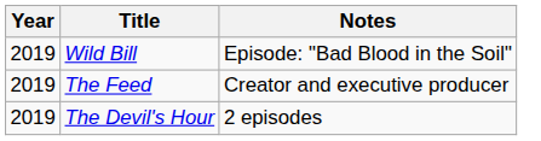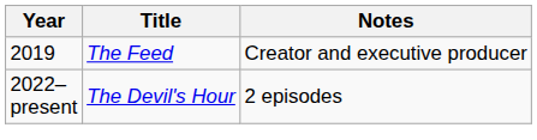 <table class="wikitable">
 <tr>
 <th style="width:33px;">Year</th>
 <th>Title</th>
 <th>Notes</th>
 </tr>
 <tr>
 <td>2019</td>
-<td><em><a href='#'>Wild Bill</a></em></td>
-<td>Episode: "Bad Blood in the Soil"</td>
-</tr>
-<tr>
-<td>2019</td>
 <td><em><a href='#'>The Feed</a></em></td>
 <td>Creator and executive producer</td>
 </tr>
 <tr>
-<td>2019</td>
+<td>2022–present</td>
 <td><em><a href='#'>The Devil's Hour</a></em></td>
 <td>2 episodes</td>
 </tr>
 </table>
